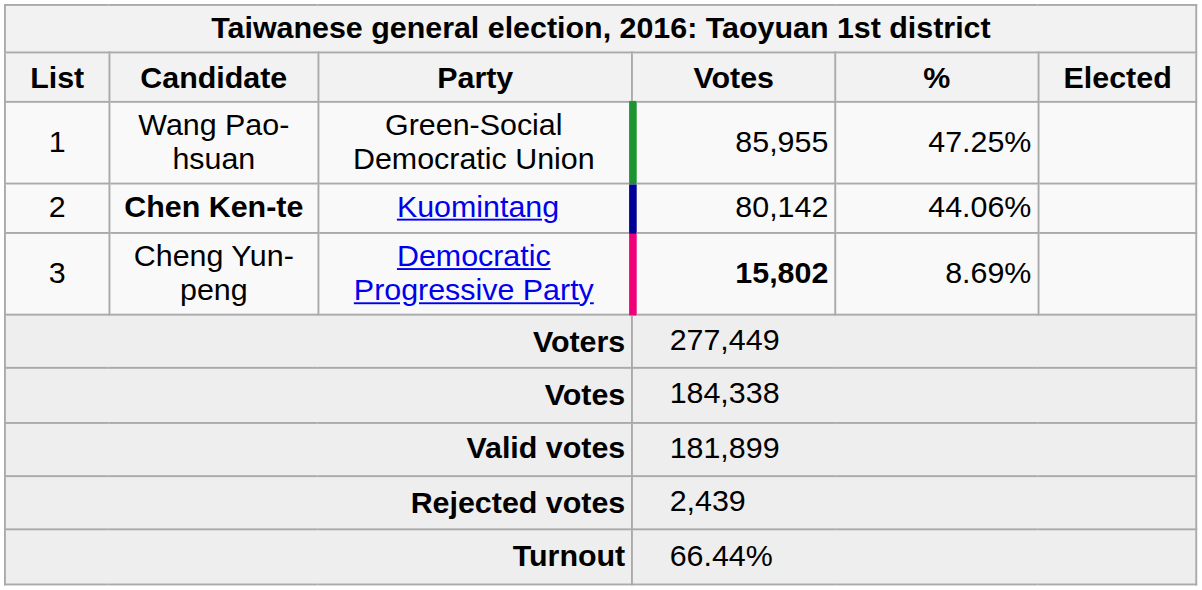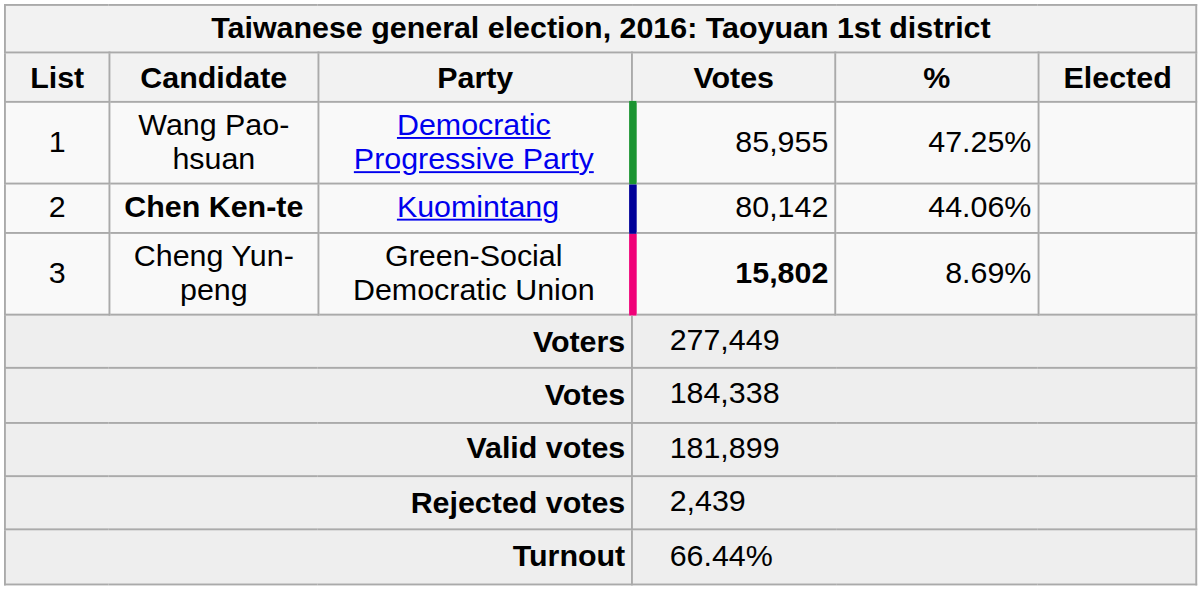 <table class="wikitable collapsible" style="text-align:center">
 <tr>
 <th colspan="7" width="620px">Taiwanese general election, 2016: Taoyuan 1st district</th>
 </tr>
 <tr>
 <th width="35">List</th>
 <th width="55">Candidate</th>
 <th width="120">Party</th>
 <th width="75">Votes</th>
 <th width="75">%</th>
 <th width="49">Elected</th>
 </tr>
 <tr>
 <td>1</td>
 <td>Wang Pao-hsuan</td>
-<td>Green-Social Democratic Union</td>
+<td><a href='#'>Democratic Progressive Party</a></td>
 <td align="right" style="border-left:4px solid #1B9431;">85,955</td>
 <td align="right">47.25%</td>
 <td align="center"></td>
 </tr>
 <tr>
 <td>2</td>
 <td><strong>Chen Ken-te</strong></td>
 <td> <a href='#'>Kuomintang</a></td>
 <td align="right" style="border-left:4px solid #000099;">80,142</td>
 <td align="right">44.06%</td>
 <td></td>
 </tr>
 <tr>
 <td>3</td>
 <td>Cheng Yun-peng</td>
-<td><a href='#'>Democratic Progressive Party</a></td>
+<td>Green-Social Democratic Union</td>
 <td align="right" style="border-left:4px solid #F00078;"><strong>15,802</strong></td>
 <td align="right">8.69%</td>
 <td></td>
 </tr>
 <tr bgcolor="EEEEEE">
 <td align="right" colspan="3"><strong>Voters</strong></td>
 <td align="left" colspan="3">　277,449</td>
 </tr>
 <tr bgcolor="EEEEEE">
 <td align="right" colspan="3"><strong>Votes</strong></td>
 <td align="left" colspan="3">　184,338</td>
 </tr>
 <tr bgcolor="EEEEEE">
 <td align="right" colspan="3"><strong>Valid votes</strong></td>
 <td align="left" colspan="3">　181,899</td>
 </tr>
 <tr bgcolor="EEEEEE">
 <td align="right" colspan="3"><strong>Rejected votes</strong></td>
 <td align="left" colspan="3">　2,439</td>
 </tr>
 <tr bgcolor="EEEEEE">
 <td align="right" colspan="3"><strong>Turnout</strong></td>
 <td align="left" colspan="3">　66.44%</td>
 </tr>
 </table>
